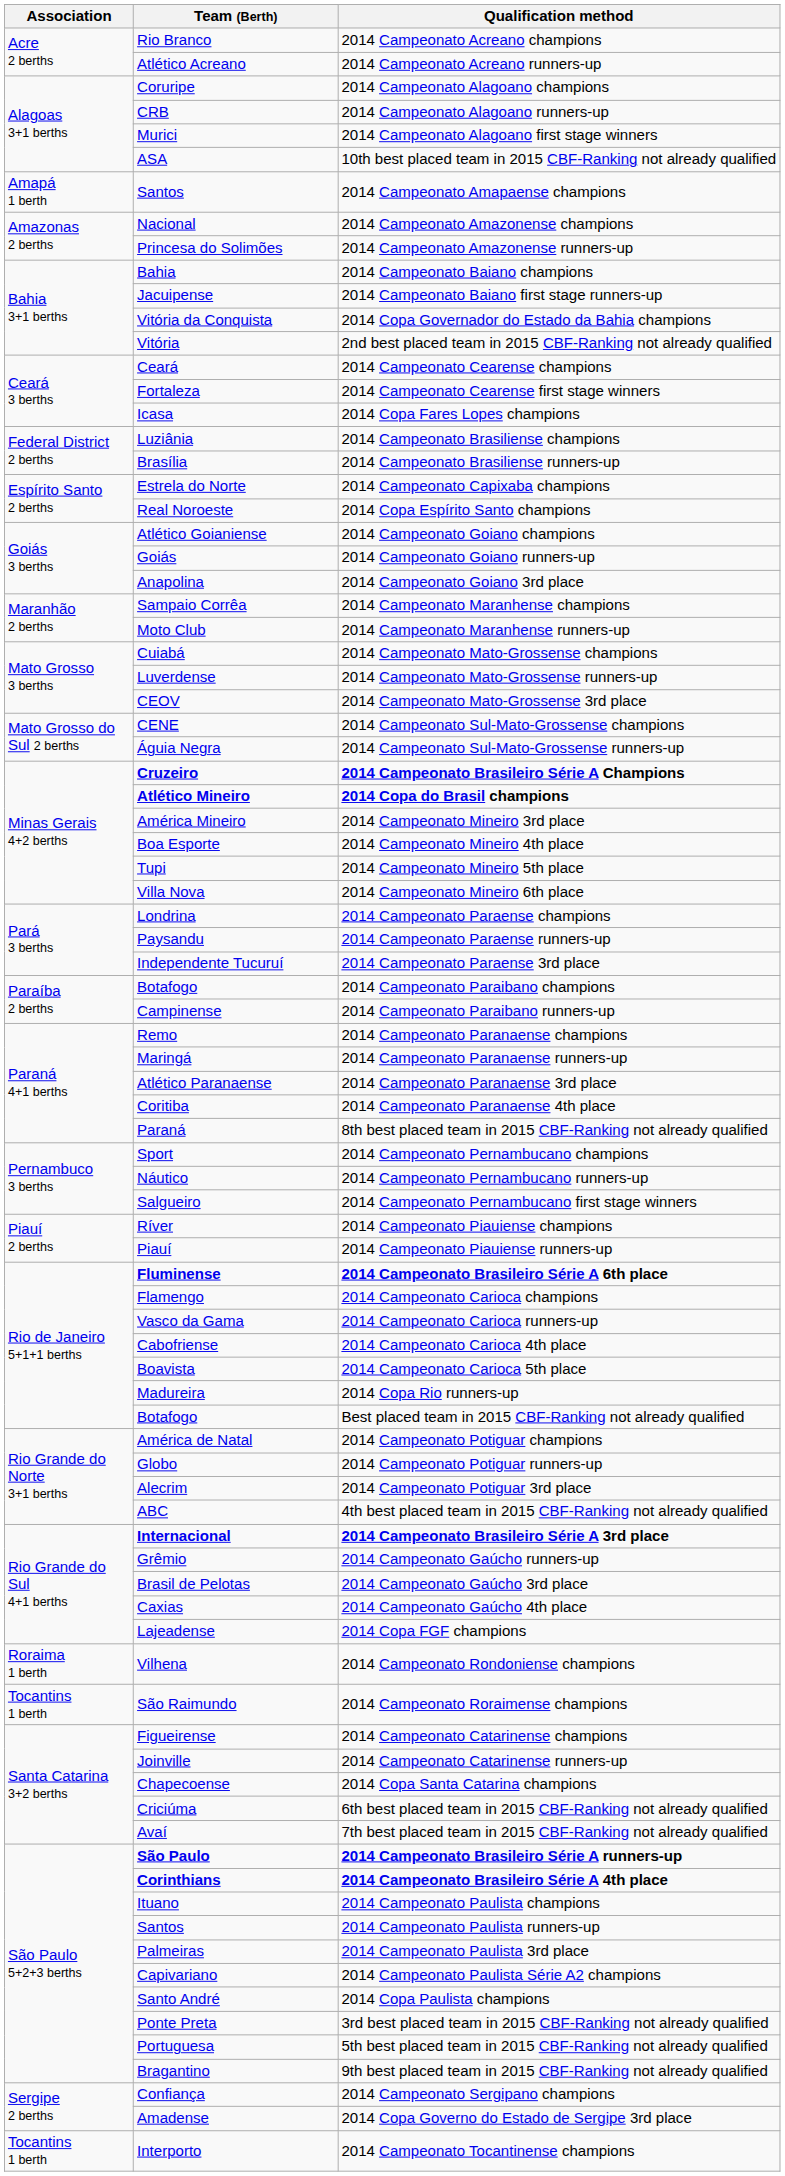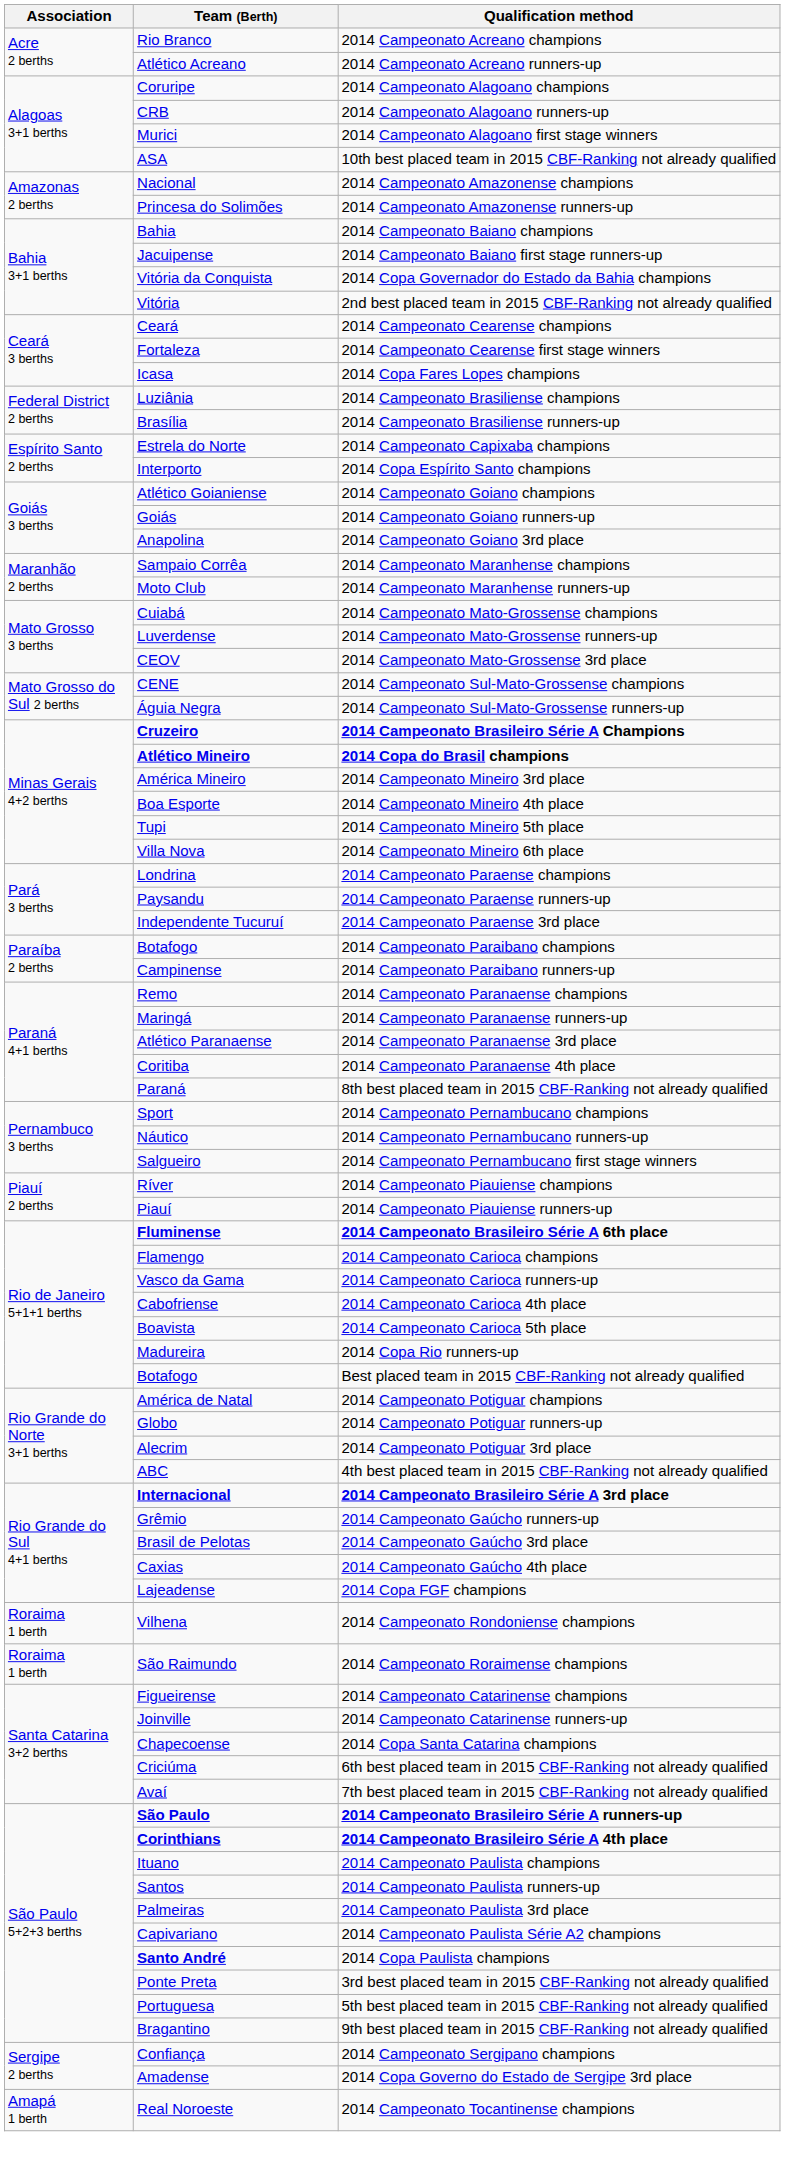 <table class="wikitable">
 <tr>
 <th width=130>Association</th>
 <th width=210>Team <small>(Berth)</small></th>
 <th>Qualification method</th>
 </tr>
 <tr>
 <td rowspan="2"> <a href='#'>Acre</a><br><small>2 berths</small></td>
 <td><a href='#'>Rio Branco</a></td>
 <td>2014 <a href='#'>Campeonato Acreano</a> champions</td>
 </tr>
 <tr>
 <td><a href='#'>Atlético Acreano</a></td>
 <td>2014 <a href='#'>Campeonato Acreano</a> runners-up</td>
 </tr>
 <tr>
 <td rowspan="4"> <a href='#'>Alagoas</a><br><small>3+1 berths</small></td>
 <td><a href='#'>Coruripe</a></td>
 <td>2014 <a href='#'>Campeonato Alagoano</a> champions</td>
 </tr>
 <tr>
 <td><a href='#'>CRB</a></td>
 <td>2014 <a href='#'>Campeonato Alagoano</a> runners-up</td>
 </tr>
 <tr>
 <td><a href='#'>Murici</a></td>
 <td>2014 <a href='#'>Campeonato Alagoano</a> first stage winners</td>
 </tr>
 <tr>
 <td><a href='#'>ASA</a></td>
 <td>10th best placed team in 2015 <a href='#'>CBF-Ranking</a> not already qualified</td>
-</tr>
-<tr>
-<td> <a href='#'>Amapá</a><br><small>1 berth</small></td>
-<td><a href='#'>Santos</a></td>
-<td>2014 <a href='#'>Campeonato Amapaense</a> champions</td>
 </tr>
 <tr>
 <td rowspan="2"> <a href='#'>Amazonas</a><br><small>2 berths</small></td>
 <td><a href='#'>Nacional</a></td>
 <td>2014 <a href='#'>Campeonato Amazonense</a> champions</td>
 </tr>
 <tr>
 <td><a href='#'>Princesa do Solimões</a></td>
 <td>2014 <a href='#'>Campeonato Amazonense</a> runners-up</td>
 </tr>
 <tr>
 <td rowspan="4"> <a href='#'>Bahia</a><br><small>3+1 berths</small></td>
 <td><a href='#'>Bahia</a></td>
 <td>2014 <a href='#'>Campeonato Baiano</a> champions</td>
 </tr>
 <tr>
 <td><a href='#'>Jacuipense</a></td>
 <td>2014 <a href='#'>Campeonato Baiano</a> first stage runners-up</td>
 </tr>
 <tr>
 <td><a href='#'>Vitória da Conquista</a></td>
 <td>2014 <a href='#'>Copa Governador do Estado da Bahia</a> champions</td>
 </tr>
 <tr>
 <td><a href='#'>Vitória</a></td>
 <td>2nd best placed team in 2015 <a href='#'>CBF-Ranking</a> not already qualified</td>
 </tr>
 <tr>
 <td rowspan="3"> <a href='#'>Ceará</a><br><small>3 berths</small></td>
 <td><a href='#'>Ceará</a></td>
 <td>2014 <a href='#'>Campeonato Cearense</a> champions</td>
 </tr>
 <tr>
 <td><a href='#'>Fortaleza</a></td>
 <td>2014 <a href='#'>Campeonato Cearense</a> first stage winners</td>
 </tr>
 <tr>
 <td><a href='#'>Icasa</a></td>
 <td>2014 <a href='#'>Copa Fares Lopes</a> champions</td>
 </tr>
 <tr>
 <td rowspan="2"> <a href='#'>Federal District</a><br><small>2 berths</small></td>
 <td><a href='#'>Luziânia</a></td>
 <td>2014 <a href='#'>Campeonato Brasiliense</a> champions</td>
 </tr>
 <tr>
 <td><a href='#'>Brasília</a></td>
 <td>2014 <a href='#'>Campeonato Brasiliense</a> runners-up</td>
 </tr>
 <tr>
 <td rowspan="2"> <a href='#'>Espírito Santo</a><br> <small>2 berths</small></td>
 <td><a href='#'>Estrela do Norte</a></td>
 <td>2014 <a href='#'>Campeonato Capixaba</a> champions</td>
 </tr>
 <tr>
-<td><a href='#'>Real Noroeste</a></td>
+<td><a href='#'>Interporto</a></td>
 <td>2014 <a href='#'>Copa Espírito Santo</a> champions</td>
 </tr>
 <tr>
 <td rowspan="3"> <a href='#'>Goiás</a><br><small>3 berths</small></td>
 <td><a href='#'>Atlético Goianiense</a></td>
 <td>2014 <a href='#'>Campeonato Goiano</a> champions</td>
 </tr>
 <tr>
 <td><a href='#'>Goiás</a></td>
 <td>2014 <a href='#'>Campeonato Goiano</a> runners-up</td>
 </tr>
 <tr>
 <td><a href='#'>Anapolina</a></td>
 <td>2014 <a href='#'>Campeonato Goiano</a> 3rd place</td>
 </tr>
 <tr>
 <td rowspan="2"> <a href='#'>Maranhão</a><br><small>2 berths</small></td>
 <td><a href='#'>Sampaio Corrêa</a></td>
 <td>2014 <a href='#'>Campeonato Maranhense</a> champions</td>
 </tr>
 <tr>
 <td><a href='#'>Moto Club</a></td>
 <td>2014 <a href='#'>Campeonato Maranhense</a> runners-up</td>
 </tr>
 <tr>
 <td rowspan="3"> <a href='#'>Mato Grosso</a><br><small>3 berths</small></td>
 <td><a href='#'>Cuiabá</a></td>
 <td>2014 <a href='#'>Campeonato Mato-Grossense</a> champions</td>
 </tr>
 <tr>
 <td><a href='#'>Luverdense</a></td>
 <td>2014 <a href='#'>Campeonato Mato-Grossense</a> runners-up</td>
 </tr>
 <tr>
 <td><a href='#'>CEOV</a></td>
 <td>2014 <a href='#'>Campeonato Mato-Grossense</a> 3rd place</td>
 </tr>
 <tr>
 <td rowspan="2"> <a href='#'>Mato Grosso do Sul</a> <small>2 berths</small></td>
 <td><a href='#'>CENE</a></td>
 <td>2014 <a href='#'>Campeonato Sul-Mato-Grossense</a> champions</td>
 </tr>
 <tr>
 <td><a href='#'>Águia Negra</a></td>
 <td>2014 <a href='#'>Campeonato Sul-Mato-Grossense</a> runners-up</td>
 </tr>
 <tr>
 <td rowspan="6"> <a href='#'>Minas Gerais</a> <br> <small>4+2 berths</small></td>
 <td><strong><a href='#'>Cruzeiro</a></strong></td>
 <td><strong><a href='#'>2014 Campeonato Brasileiro Série A</a> Champions</strong></td>
 </tr>
 <tr>
 <td><strong><a href='#'>Atlético Mineiro</a></strong></td>
 <td><strong><a href='#'>2014 Copa do Brasil</a> champions</strong></td>
 </tr>
 <tr>
 <td><a href='#'>América Mineiro</a></td>
 <td>2014 <a href='#'>Campeonato Mineiro</a> 3rd place</td>
 </tr>
 <tr>
 <td><a href='#'>Boa Esporte</a></td>
 <td>2014 <a href='#'>Campeonato Mineiro</a> 4th place</td>
 </tr>
 <tr>
 <td><a href='#'>Tupi</a></td>
 <td>2014 <a href='#'>Campeonato Mineiro</a> 5th place</td>
 </tr>
 <tr>
 <td><a href='#'>Villa Nova</a></td>
 <td>2014 <a href='#'>Campeonato Mineiro</a> 6th place</td>
 </tr>
 <tr>
 <td rowspan="3"> <a href='#'>Pará</a><br><small>3 berths</small></td>
 <td><a href='#'>Londrina</a></td>
 <td><a href='#'>2014 Campeonato Paraense</a> champions</td>
 </tr>
 <tr>
 <td><a href='#'>Paysandu</a></td>
 <td><a href='#'>2014 Campeonato Paraense</a> runners-up</td>
 </tr>
 <tr>
 <td><a href='#'>Independente Tucuruí</a></td>
 <td><a href='#'>2014 Campeonato Paraense</a> 3rd place</td>
 </tr>
 <tr>
 <td rowspan="2"> <a href='#'>Paraíba</a><br><small>2 berths</small></td>
 <td><a href='#'>Botafogo</a></td>
 <td>2014 <a href='#'>Campeonato Paraibano</a> champions</td>
 </tr>
 <tr>
 <td><a href='#'>Campinense</a></td>
 <td>2014 <a href='#'>Campeonato Paraibano</a> runners-up</td>
 </tr>
 <tr>
 <td rowspan="5"> <a href='#'>Paraná</a><br><small>4+1 berths</small></td>
 <td><a href='#'>Remo</a></td>
 <td>2014 <a href='#'>Campeonato Paranaense</a> champions</td>
 </tr>
 <tr>
 <td><a href='#'>Maringá</a></td>
 <td>2014 <a href='#'>Campeonato Paranaense</a> runners-up</td>
 </tr>
 <tr>
 <td><a href='#'>Atlético Paranaense</a></td>
 <td>2014 <a href='#'>Campeonato Paranaense</a> 3rd place</td>
 </tr>
 <tr>
 <td><a href='#'>Coritiba</a></td>
 <td>2014 <a href='#'>Campeonato Paranaense</a> 4th place</td>
 </tr>
 <tr>
 <td><a href='#'>Paraná</a></td>
 <td>8th best placed team in 2015 <a href='#'>CBF-Ranking</a> not already qualified</td>
 </tr>
 <tr>
 <td rowspan="3"> <a href='#'>Pernambuco</a><br><small>3 berths</small></td>
 <td><a href='#'>Sport</a></td>
 <td>2014 <a href='#'>Campeonato Pernambucano</a> champions</td>
 </tr>
 <tr>
 <td><a href='#'>Náutico</a></td>
 <td>2014 <a href='#'>Campeonato Pernambucano</a> runners-up</td>
 </tr>
 <tr>
 <td><a href='#'>Salgueiro</a></td>
 <td>2014 <a href='#'>Campeonato Pernambucano</a> first stage winners</td>
 </tr>
 <tr>
 <td rowspan="2"> <a href='#'>Piauí</a><br><small>2 berths</small></td>
 <td><a href='#'>Ríver</a></td>
 <td>2014 <a href='#'>Campeonato Piauiense</a> champions</td>
 </tr>
 <tr>
 <td><a href='#'>Piauí</a></td>
 <td>2014 <a href='#'>Campeonato Piauiense</a> runners-up</td>
 </tr>
 <tr>
 <td rowspan="7"> <a href='#'>Rio de Janeiro</a><br><small>5+1+1 berths</small></td>
 <td><strong><a href='#'>Fluminense</a></strong></td>
 <td><strong><a href='#'>2014 Campeonato Brasileiro Série A</a> 6th place</strong></td>
 </tr>
 <tr>
 <td><a href='#'>Flamengo</a></td>
 <td><a href='#'>2014 Campeonato Carioca</a> champions</td>
 </tr>
 <tr>
 <td><a href='#'>Vasco da Gama</a></td>
 <td><a href='#'>2014 Campeonato Carioca</a> runners-up</td>
 </tr>
 <tr>
 <td><a href='#'>Cabofriense</a></td>
 <td><a href='#'>2014 Campeonato Carioca</a> 4th place</td>
 </tr>
 <tr>
 <td><a href='#'>Boavista</a></td>
 <td><a href='#'>2014 Campeonato Carioca</a> 5th place</td>
 </tr>
 <tr>
 <td><a href='#'>Madureira</a></td>
 <td>2014 <a href='#'>Copa Rio</a> runners-up</td>
 </tr>
 <tr>
 <td><a href='#'>Botafogo</a></td>
 <td>Best placed team in 2015 <a href='#'>CBF-Ranking</a> not already qualified</td>
 </tr>
 <tr>
 <td rowspan="4"> <a href='#'>Rio Grande do Norte</a><br><small>3+1 berths</small></td>
 <td><a href='#'>América de Natal</a></td>
 <td>2014 <a href='#'>Campeonato Potiguar</a> champions</td>
 </tr>
 <tr>
 <td><a href='#'>Globo</a></td>
 <td>2014 <a href='#'>Campeonato Potiguar</a> runners-up</td>
 </tr>
 <tr>
 <td><a href='#'>Alecrim</a></td>
 <td>2014 <a href='#'>Campeonato Potiguar</a> 3rd place</td>
 </tr>
 <tr>
 <td><a href='#'>ABC</a></td>
 <td>4th best placed team in 2015 <a href='#'>CBF-Ranking</a> not already qualified</td>
 </tr>
 <tr>
 <td rowspan="5"> <a href='#'>Rio Grande do Sul</a><br><small>4+1 berths</small></td>
 <td><strong><a href='#'>Internacional</a></strong></td>
 <td><strong><a href='#'>2014 Campeonato Brasileiro Série A</a> 3rd place</strong></td>
 </tr>
 <tr>
 <td><a href='#'>Grêmio</a></td>
 <td><a href='#'>2014 Campeonato Gaúcho</a> runners-up</td>
 </tr>
 <tr>
 <td><a href='#'>Brasil de Pelotas</a></td>
 <td><a href='#'>2014 Campeonato Gaúcho</a> 3rd place</td>
 </tr>
 <tr>
 <td><a href='#'>Caxias</a></td>
 <td><a href='#'>2014 Campeonato Gaúcho</a> 4th place</td>
 </tr>
 <tr>
 <td><a href='#'>Lajeadense</a></td>
 <td><a href='#'>2014 Copa FGF</a> champions</td>
 </tr>
 <tr>
 <td> <a href='#'>Roraima</a><br><small>1 berth</small></td>
 <td><a href='#'>Vilhena</a></td>
 <td>2014 <a href='#'>Campeonato Rondoniense</a> champions</td>
 </tr>
 <tr>
-<td> <a href='#'>Tocantins</a><br><small>1 berth</small></td>
+<td> <a href='#'>Roraima</a><br><small>1 berth</small></td>
 <td><a href='#'>São Raimundo</a></td>
 <td>2014 <a href='#'>Campeonato Roraimense</a> champions</td>
 </tr>
 <tr>
 <td rowspan="5"> <a href='#'>Santa Catarina</a> <br><small>3+2 berths</small></td>
 <td><a href='#'>Figueirense</a></td>
 <td>2014 <a href='#'>Campeonato Catarinense</a> champions</td>
 </tr>
 <tr>
 <td><a href='#'>Joinville</a></td>
 <td>2014 <a href='#'>Campeonato Catarinense</a> runners-up</td>
 </tr>
 <tr>
 <td><a href='#'>Chapecoense</a></td>
 <td>2014 <a href='#'>Copa Santa Catarina</a> champions</td>
 </tr>
 <tr>
 <td><a href='#'>Criciúma</a></td>
 <td>6th best placed team in 2015 <a href='#'>CBF-Ranking</a> not already qualified</td>
 </tr>
 <tr>
 <td><a href='#'>Avaí</a></td>
 <td>7th best placed team in 2015 <a href='#'>CBF-Ranking</a> not already qualified</td>
 </tr>
 <tr>
 <td rowspan="10"> <a href='#'>São Paulo</a> <br><small>5+2+3 berths</small></td>
 <td><strong><a href='#'>São Paulo</a></strong></td>
 <td><strong><a href='#'>2014 Campeonato Brasileiro Série A</a> runners-up</strong></td>
 </tr>
 <tr>
 <td><strong><a href='#'>Corinthians</a></strong></td>
 <td><strong><a href='#'>2014 Campeonato Brasileiro Série A</a> 4th place</strong></td>
 </tr>
 <tr>
 <td><a href='#'>Ituano</a></td>
 <td><a href='#'>2014 Campeonato Paulista</a> champions</td>
 </tr>
 <tr>
 <td><a href='#'>Santos</a></td>
 <td><a href='#'>2014 Campeonato Paulista</a> runners-up</td>
 </tr>
 <tr>
 <td><a href='#'>Palmeiras</a></td>
 <td><a href='#'>2014 Campeonato Paulista</a> 3rd place</td>
 </tr>
 <tr>
 <td><a href='#'>Capivariano</a></td>
 <td>2014 <a href='#'>Campeonato Paulista Série A2</a> champions</td>
 </tr>
 <tr>
-<td><a href='#'>Santo André</a></td>
+<td><strong><a href='#'>Santo André</a></strong></td>
 <td>2014 <a href='#'>Copa Paulista</a> champions</td>
 </tr>
 <tr>
 <td><a href='#'>Ponte Preta</a></td>
 <td>3rd best placed team in 2015 <a href='#'>CBF-Ranking</a> not already qualified</td>
 </tr>
 <tr>
 <td><a href='#'>Portuguesa</a></td>
 <td>5th best placed team in 2015 <a href='#'>CBF-Ranking</a> not already qualified</td>
 </tr>
 <tr>
 <td><a href='#'>Bragantino</a></td>
 <td>9th best placed team in 2015 <a href='#'>CBF-Ranking</a> not already qualified</td>
 </tr>
 <tr>
 <td rowspan="2"> <a href='#'>Sergipe</a><br><small>2 berths</small></td>
 <td><a href='#'>Confiança</a></td>
 <td>2014 <a href='#'>Campeonato Sergipano</a> champions</td>
 </tr>
 <tr>
 <td><a href='#'>Amadense</a></td>
 <td>2014 <a href='#'>Copa Governo do Estado de Sergipe</a> 3rd place</td>
 </tr>
 <tr>
-<td> <a href='#'>Tocantins</a><br><small>1 berth</small></td>
-<td><a href='#'>Interporto</a></td>
+<td> <a href='#'>Amapá</a><br><small>1 berth</small></td>
+<td><a href='#'>Real Noroeste</a></td>
 <td>2014 <a href='#'>Campeonato Tocantinense</a> champions</td>
 </tr>
 </table>
